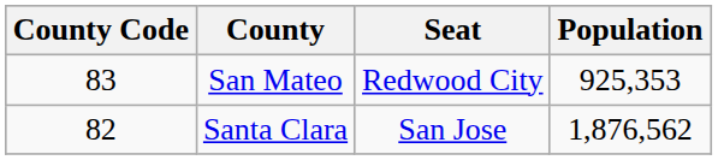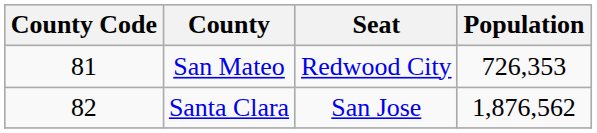 <table class="wikitable sortable" style="text-align:center;">
 <tr>
 <th> County Code</th>
 <th>County</th>
 <th>Seat</th>
 <th>Population</th>
 </tr>
 <tr>
-<td>83</td>
+<td>81</td>
 <td><a href='#'>San Mateo</a></td>
 <td><a href='#'>Redwood City</a></td>
-<td>925,353</td>
+<td>726,353</td>
 </tr>
 <tr>
 <td>82</td>
 <td><a href='#'>Santa Clara</a></td>
 <td><a href='#'>San Jose</a></td>
 <td>1,876,562</td>
 </tr>
 </table>
